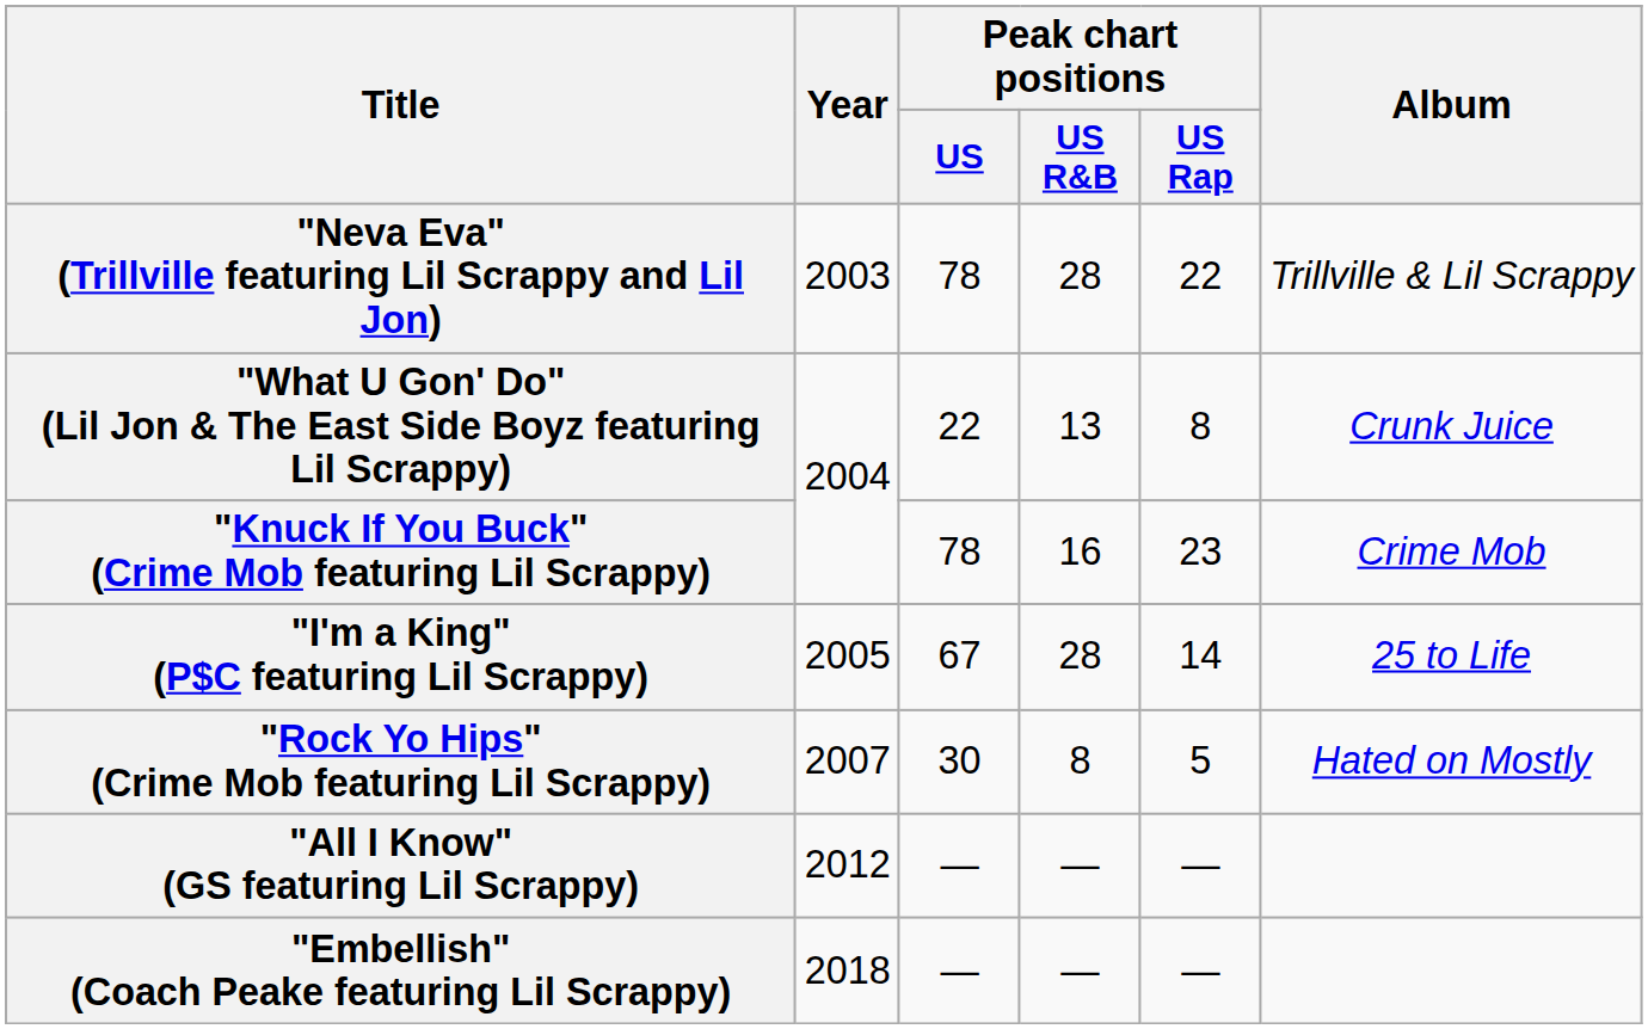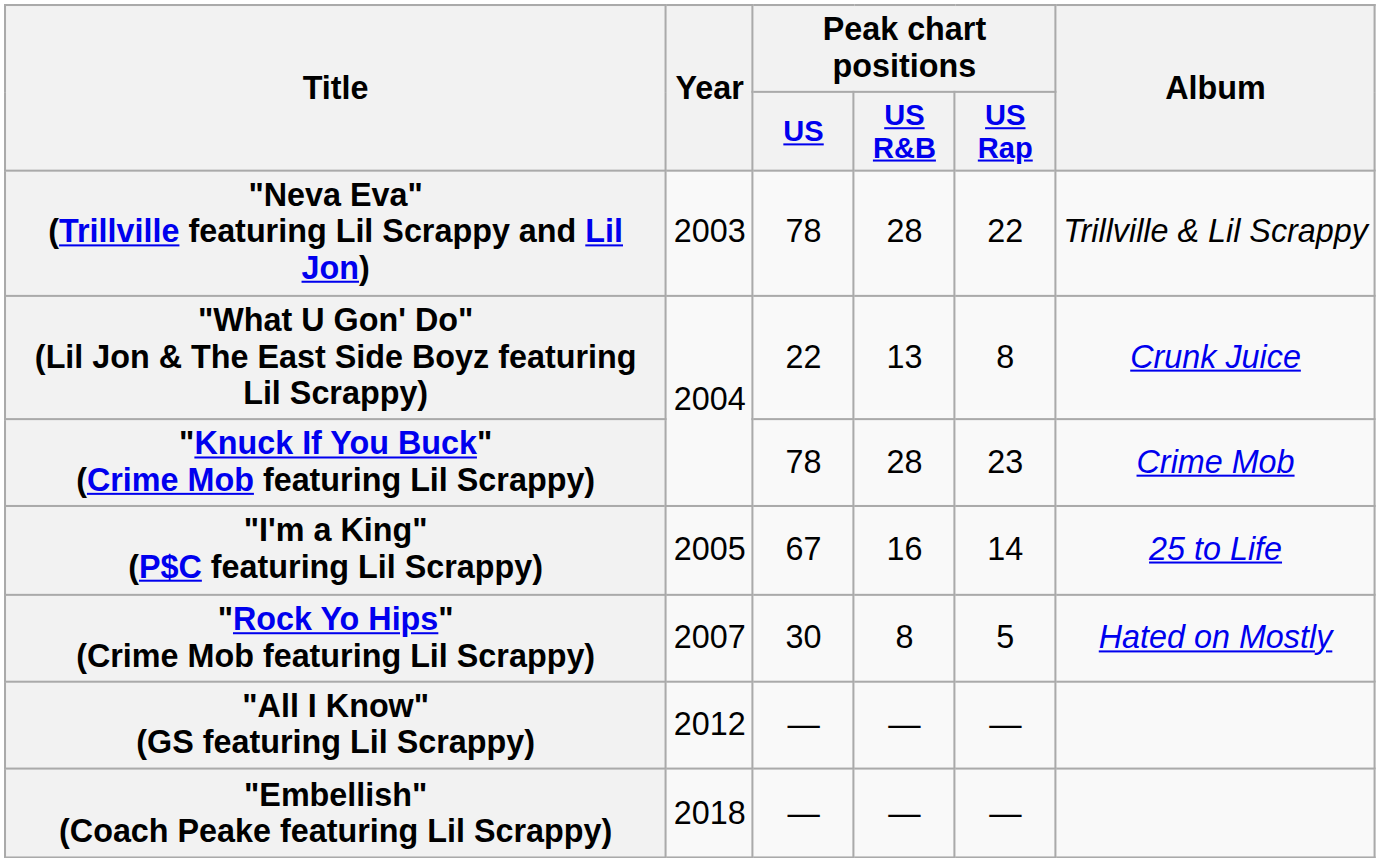 <table class="wikitable plainrowheaders" style="text-align:center;">
 <tr>
 <th scope="col" rowspan="2" style="width:20em;">Title</th>
 <th scope="col" rowspan="2">Year</th>
 <th scope="col" colspan="3">Peak chart positions</th>
 <th scope="col" rowspan="2">Album</th>
 </tr>
 <tr>
 <th style="width:3em;font-size:90%;"><a href='#'>US</a></th>
 <th style="width:3em;font-size:90%;"><a href='#'>US<br>R&B</a></th>
 <th style="width:3em;font-size:90%;"><a href='#'>US<br>Rap</a></th>
 </tr>
 <tr>
 <th scope="row">"Neva Eva"<br><span>(<a href='#'>Trillville</a> featuring Lil Scrappy and <a href='#'>Lil Jon</a>)</span></th>
 <td>2003</td>
 <td>78</td>
 <td>28</td>
 <td>22</td>
 <td><em>Trillville & Lil Scrappy</em></td>
 </tr>
 <tr>
 <th scope="row">"What U Gon' Do"<br><span>(Lil Jon & The East Side Boyz featuring Lil Scrappy)</span></th>
 <td rowspan="2">2004</td>
 <td>22</td>
 <td>13</td>
 <td>8</td>
 <td><em><a href='#'>Crunk Juice</a></em></td>
 </tr>
 <tr>
 <th scope="row">"<a href='#'>Knuck If You Buck</a>"<br><span>(<a href='#'>Crime Mob</a> featuring Lil Scrappy)</span></th>
 <td>78</td>
-<td>16</td>
+<td>28</td>
 <td>23</td>
 <td><em><a href='#'>Crime Mob</a></em></td>
 </tr>
 <tr>
 <th scope="row">"I'm a King"<br><span>(<a href='#'>P$C</a> featuring Lil Scrappy)</span></th>
 <td>2005</td>
 <td>67</td>
-<td>28</td>
+<td>16</td>
 <td>14</td>
 <td><em><a href='#'>25 to Life</a></em></td>
 </tr>
 <tr>
 <th scope="row">"<a href='#'>Rock Yo Hips</a>"<br><span>(Crime Mob featuring Lil Scrappy)</span></th>
 <td>2007</td>
 <td>30</td>
 <td>8</td>
 <td>5</td>
 <td><em><a href='#'>Hated on Mostly</a></em></td>
 </tr>
 <tr>
 <th scope="row">"All I Know"<br><span>(GS featuring Lil Scrappy)</span></th>
 <td>2012</td>
 <td>—</td>
 <td>—</td>
 <td>—</td>
 <td></td>
 </tr>
 <tr>
 <th scope="row">"Embellish"<br><span>(Coach Peake featuring Lil Scrappy)</span></th>
 <td>2018</td>
 <td>—</td>
 <td>—</td>
 <td>—</td>
 <td></td>
 </tr>
 </table>
